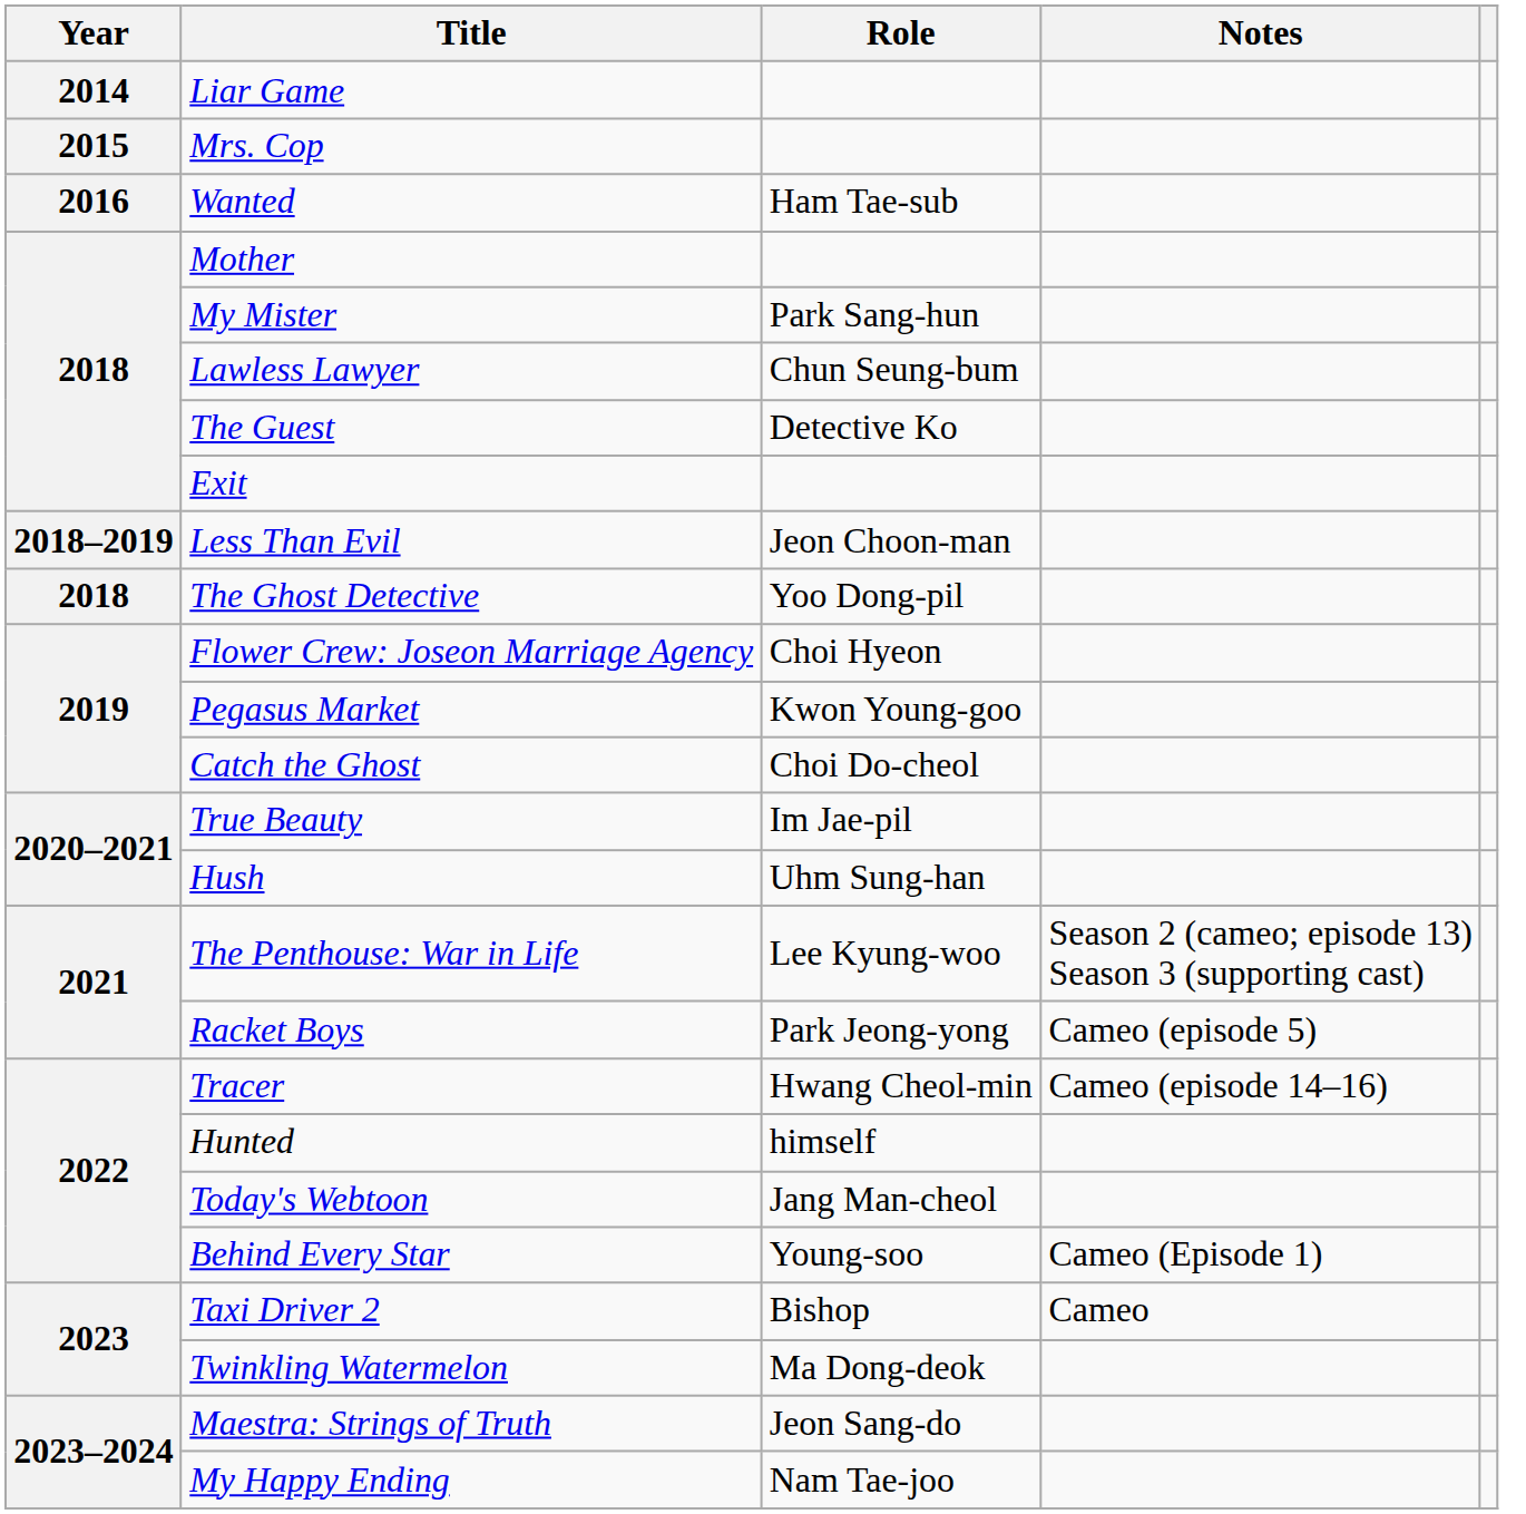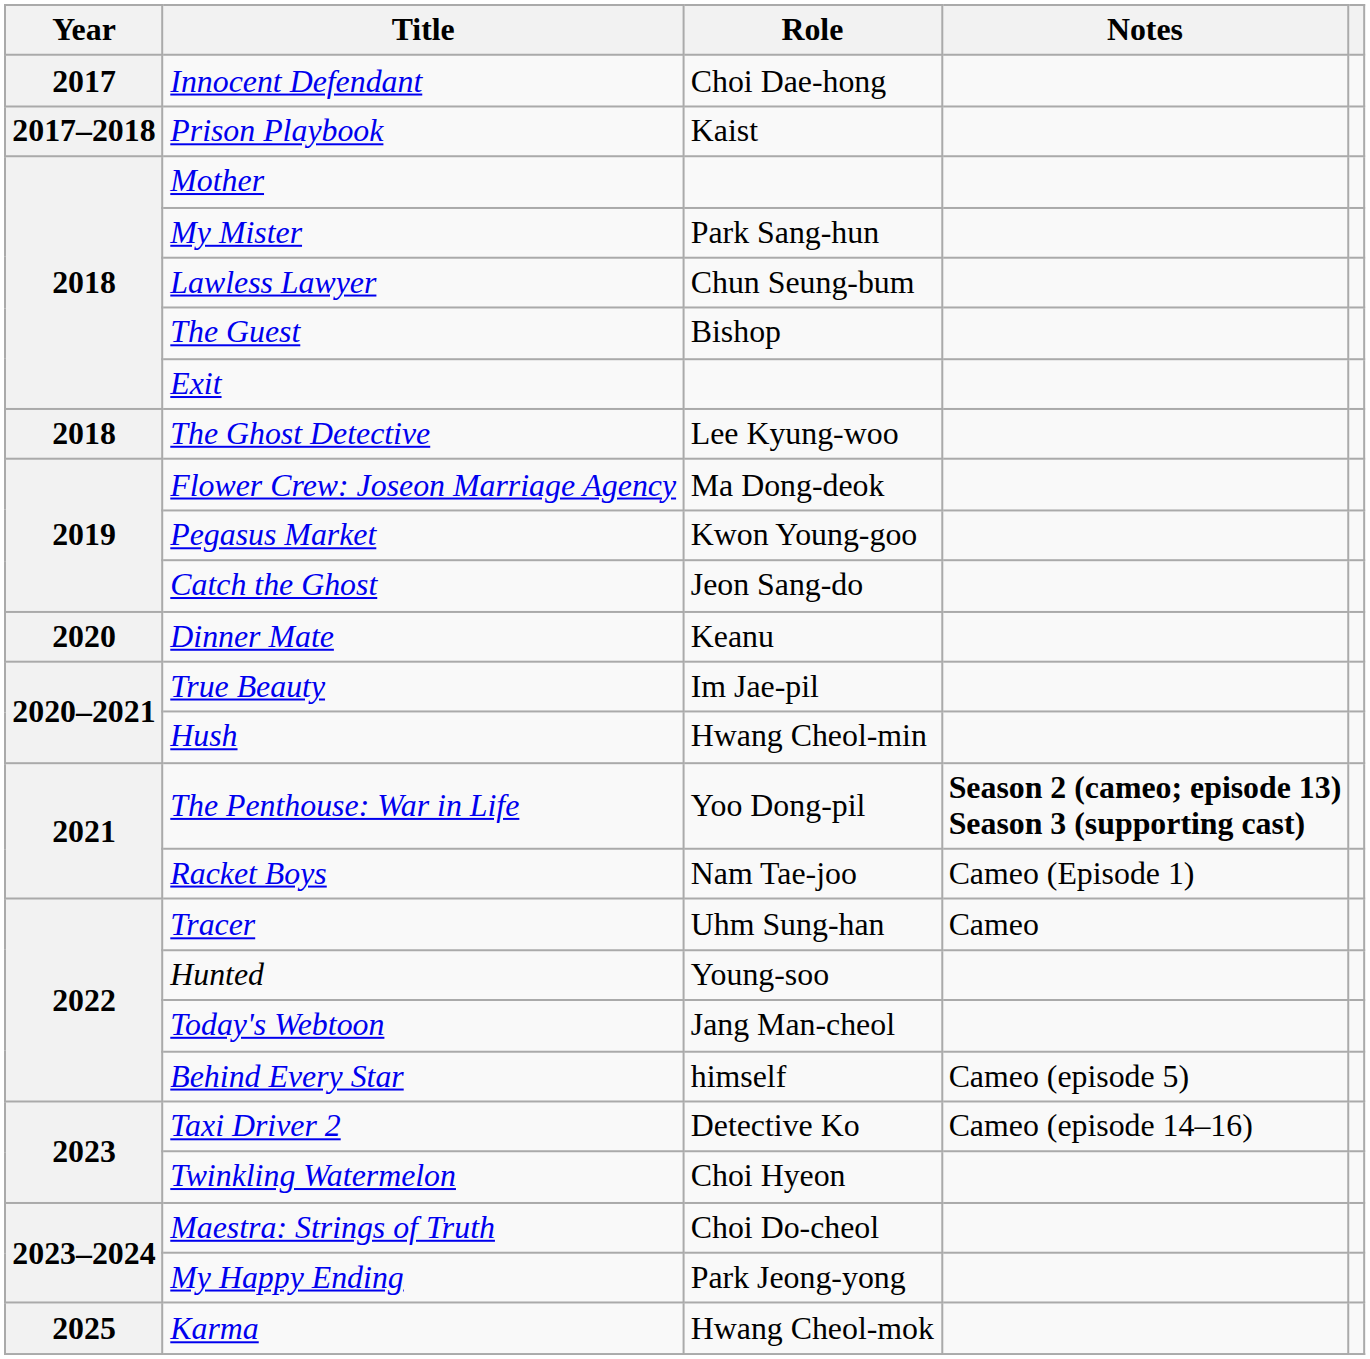 <table class="wikitable plainrowheaders sortable">
 <tr>
 <th scope="col">Year</th>
 <th scope="col">Title</th>
 <th scope="col">Role</th>
 <th scope="col">Notes</th>
 <th scope="col" class="unsortable"></th>
 </tr>
 <tr>
-<th scope="row">2014</th>
-<td><em><a href='#'>Liar Game</a></em></td>
-<td></td>
+<th scope="row">2017</th>
+<td><em><a href='#'>Innocent Defendant</a></em></td>
+<td>Choi Dae-hong</td>
 <td></td>
 <td style="text-align:center"></td>
 </tr>
 <tr>
-<th scope="row">2015</th>
-<td><em><a href='#'>Mrs. Cop</a></em></td>
-<td></td>
-<td></td>
-<td style="text-align:center"></td>
-</tr>
-<tr>
-<th scope="row">2016</th>
-<td><em><a href='#'>Wanted</a></em></td>
-<td>Ham Tae-sub</td>
+<th scope="row">2017–2018</th>
+<td><em><a href='#'>Prison Playbook</a></em></td>
+<td>Kaist</td>
 <td></td>
 <td style="text-align:center"></td>
 </tr>
 <tr>
 <th scope="row" rowspan="5">2018</th>
 <td><em><a href='#'>Mother</a></em></td>
 <td></td>
 <td></td>
 <td style="text-align:center"></td>
 </tr>
 <tr>
 <td><em><a href='#'>My Mister</a></em></td>
 <td>Park Sang-hun</td>
 <td></td>
 <td style="text-align:center"></td>
 </tr>
 <tr>
 <td><em><a href='#'>Lawless Lawyer</a></em></td>
 <td>Chun Seung-bum</td>
 <td></td>
 <td style="text-align:center"></td>
 </tr>
 <tr>
 <td><em><a href='#'>The Guest</a></em></td>
-<td>Detective Ko</td>
+<td>Bishop</td>
 <td></td>
 <td style="text-align:center"></td>
 </tr>
 <tr>
 <td><em><a href='#'>Exit</a></em></td>
 <td></td>
 <td></td>
 <td style="text-align:center"></td>
 </tr>
 <tr>
-<th scope="row">2018–2019</th>
-<td><em><a href='#'>Less Than Evil</a></em></td>
-<td>Jeon Choon-man</td>
-<td></td>
-<td style="text-align:center"></td>
-</tr>
-<tr>
 <th scope="row">2018</th>
 <td><em><a href='#'>The Ghost Detective</a></em></td>
-<td>Yoo Dong-pil</td>
+<td>Lee Kyung-woo</td>
 <td></td>
 <td style="text-align:center"></td>
 </tr>
 <tr>
 <th scope="row" rowspan="3">2019</th>
 <td><em><a href='#'>Flower Crew: Joseon Marriage Agency</a></em></td>
-<td>Choi Hyeon</td>
+<td>Ma Dong-deok</td>
 <td></td>
 <td style="text-align:center"></td>
 </tr>
 <tr>
 <td><em><a href='#'>Pegasus Market</a></em></td>
 <td>Kwon Young-goo</td>
 <td></td>
 <td style="text-align:center"></td>
 </tr>
 <tr>
 <td><em><a href='#'>Catch the Ghost</a></em></td>
-<td>Choi Do-cheol</td>
+<td>Jeon Sang-do</td>
+<td></td>
+<td style="text-align:center"></td>
+</tr>
+<tr>
+<th scope="row">2020</th>
+<td><em><a href='#'>Dinner Mate</a></em></td>
+<td>Keanu</td>
 <td></td>
 <td style="text-align:center"></td>
 </tr>
 <tr>
 <th scope="row" rowspan="2">2020–2021</th>
 <td><em><a href='#'>True Beauty</a></em></td>
 <td>Im Jae-pil</td>
 <td></td>
 <td style="text-align:center"></td>
 </tr>
 <tr>
 <td><em><a href='#'>Hush</a></em></td>
-<td>Uhm Sung-han</td>
+<td>Hwang Cheol-min</td>
 <td></td>
 <td style="text-align:center"></td>
 </tr>
 <tr>
 <th scope="row" rowspan="2">2021</th>
 <td><em><a href='#'>The Penthouse: War in Life</a></em></td>
-<td>Lee Kyung-woo</td>
-<td>Season 2 (cameo; episode 13)<br>Season 3 (supporting cast)</td>
+<td>Yoo Dong-pil</td>
+<td><strong>Season 2 (cameo; episode 13)<br>Season 3 (supporting cast)</strong></td>
 <td style="text-align:center"></td>
 </tr>
 <tr>
 <td><em><a href='#'>Racket Boys</a></em></td>
-<td>Park Jeong-yong</td>
-<td>Cameo (episode 5)</td>
+<td>Nam Tae-joo</td>
+<td>Cameo (Episode 1)</td>
 <td style="text-align:center"></td>
 </tr>
 <tr>
 <th scope="row" rowspan="4">2022</th>
 <td><em><a href='#'>Tracer</a></em></td>
-<td>Hwang Cheol-min</td>
-<td>Cameo (episode 14–16)</td>
+<td>Uhm Sung-han</td>
+<td>Cameo</td>
 <td style="text-align:center"></td>
 </tr>
 <tr>
 <td><em>Hunted</em></td>
-<td>himself</td>
+<td>Young-soo</td>
 <td></td>
 <td style="text-align:center"></td>
 </tr>
 <tr>
 <td><em><a href='#'>Today's Webtoon</a></em></td>
 <td>Jang Man-cheol</td>
 <td></td>
 <td style="text-align:center"></td>
 </tr>
 <tr>
 <td><em><a href='#'>Behind Every Star</a></em></td>
-<td>Young-soo</td>
-<td>Cameo (Episode 1)</td>
+<td>himself</td>
+<td>Cameo (episode 5)</td>
 <td style="text-align:center"></td>
 </tr>
 <tr>
 <th scope="row" rowspan="2">2023</th>
 <td><em><a href='#'>Taxi Driver 2</a></em></td>
-<td>Bishop</td>
-<td>Cameo</td>
+<td>Detective Ko</td>
+<td>Cameo (episode 14–16)</td>
 <td style="text-align:center"></td>
 </tr>
 <tr>
 <td><em><a href='#'>Twinkling Watermelon</a></em></td>
-<td>Ma Dong-deok</td>
+<td>Choi Hyeon</td>
 <td></td>
 <td style="text-align:center"></td>
 </tr>
 <tr>
 <th scope="row" rowspan="2">2023–2024</th>
 <td><em><a href='#'>Maestra: Strings of Truth</a></em></td>
-<td>Jeon Sang-do</td>
+<td>Choi Do-cheol</td>
 <td></td>
 <td style="text-align:center"></td>
 </tr>
 <tr>
 <td><em><a href='#'>My Happy Ending</a></em></td>
-<td>Nam Tae-joo</td>
+<td>Park Jeong-yong</td>
 <td></td>
 <td style="text-align:center"></td>
 </tr>
 <tr>
+<th scope="row">2025</th>
+<td><em><a href='#'>Karma</a></em></td>
+<td>Hwang Cheol-mok</td>
+<td></td>
+<td></td>
+</tr>
+<tr>
 </tr>
 </table>
